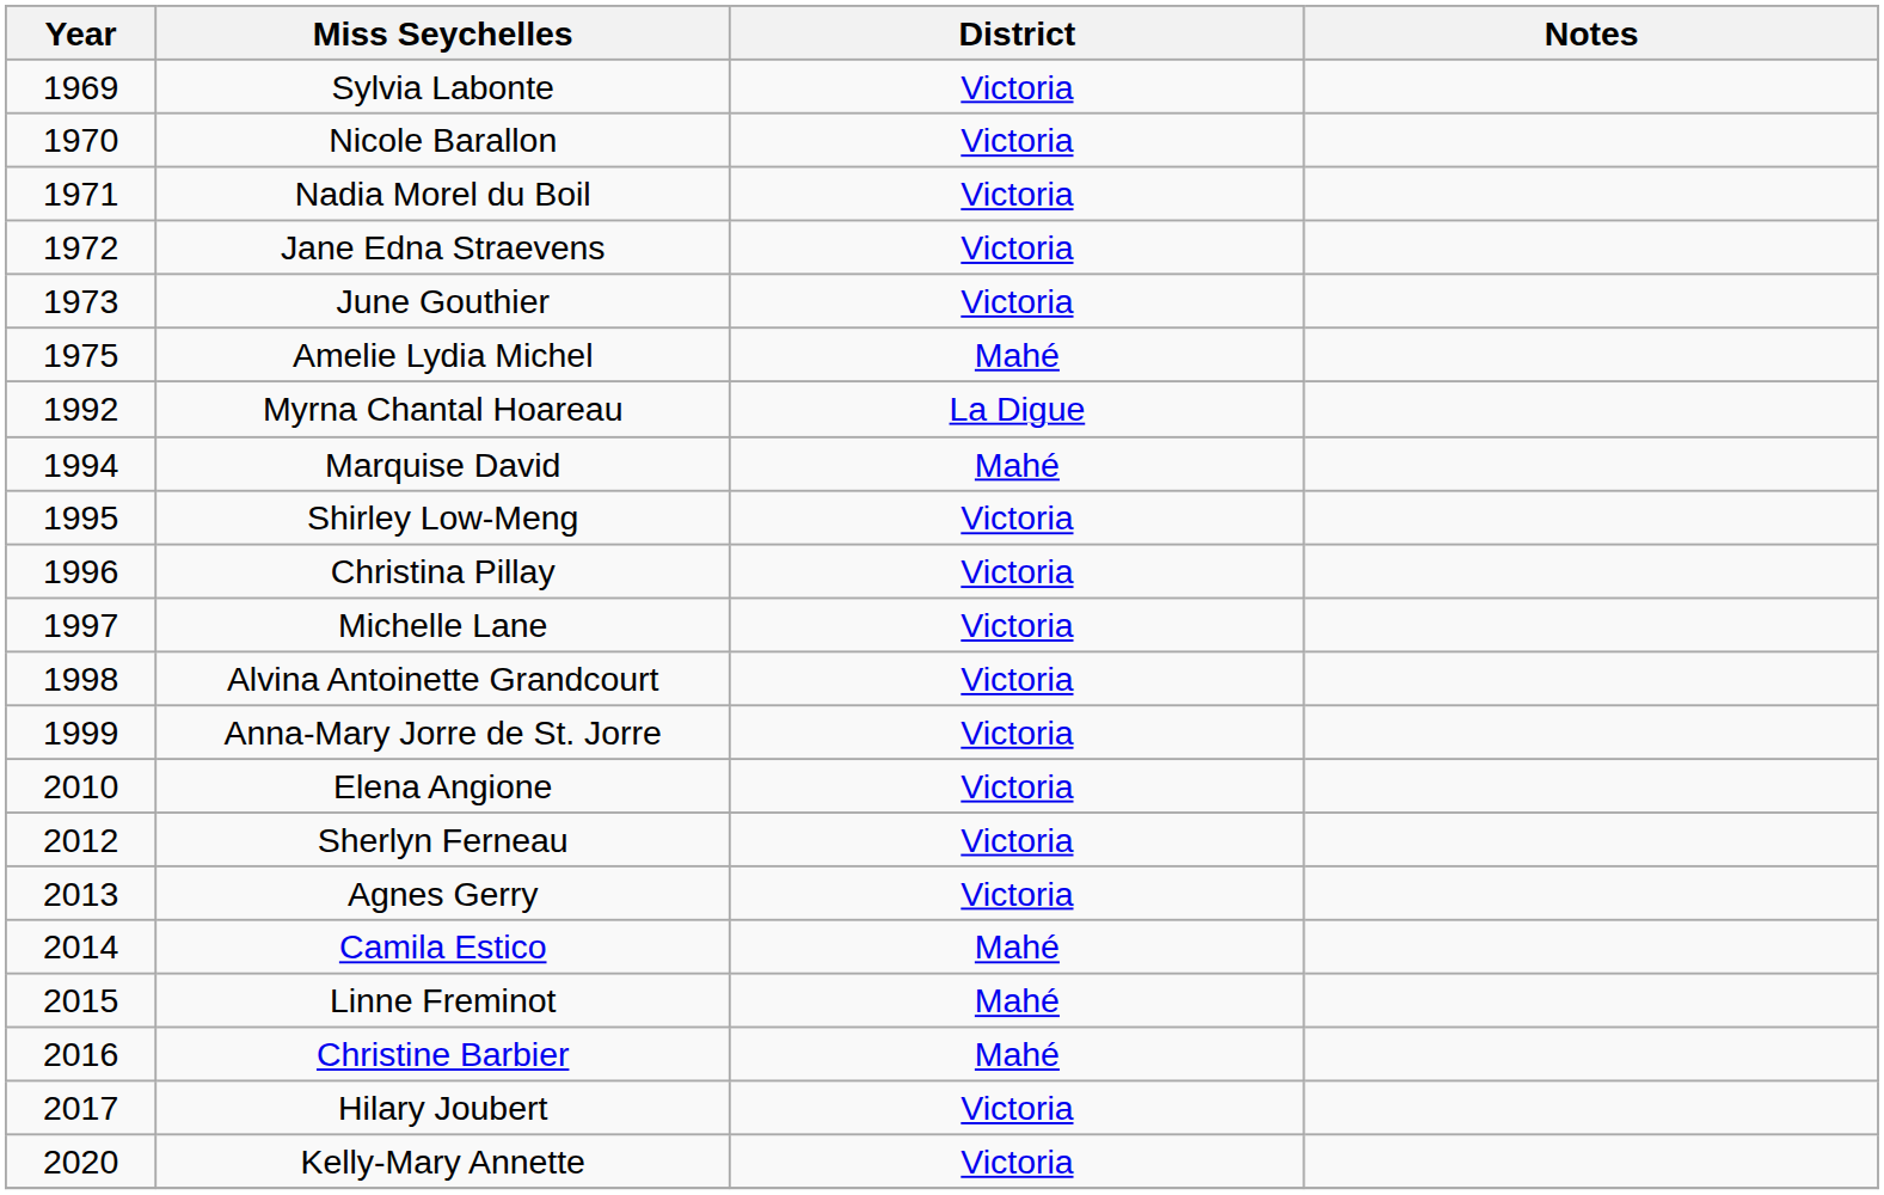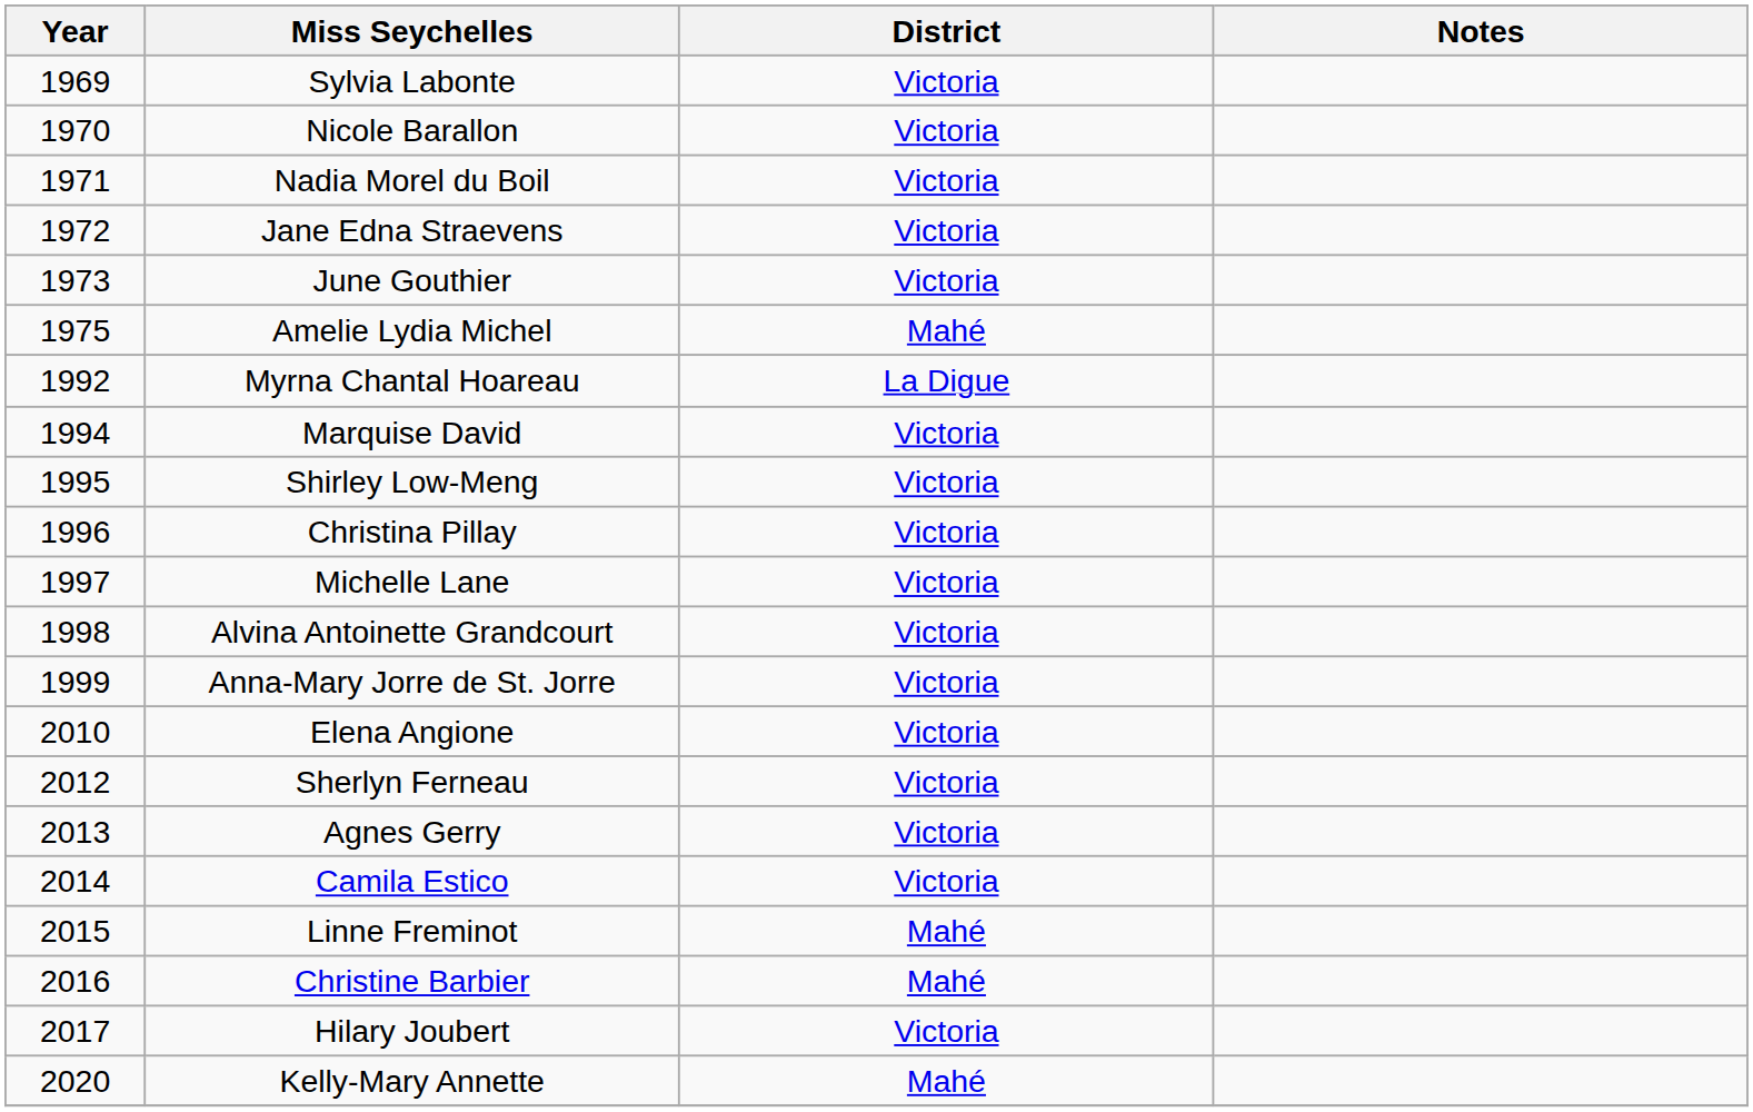 <table class="wikitable sortable" style="font-size: 95%; text-align:center;">
 <tr>
 <th width="60">Year</th>
 <th width="250">Miss Seychelles</th>
 <th width="250">District</th>
 <th width="250">Notes</th>
 </tr>
 <tr>
 <td>1969</td>
 <td>Sylvia Labonte</td>
 <td><a href='#'>Victoria</a></td>
 <td></td>
 </tr>
 <tr>
 <td>1970</td>
 <td>Nicole Barallon</td>
 <td><a href='#'>Victoria</a></td>
 <td></td>
 </tr>
 <tr>
 <td>1971</td>
 <td>Nadia Morel du Boil</td>
 <td><a href='#'>Victoria</a></td>
 <td></td>
 </tr>
 <tr>
 <td>1972</td>
 <td>Jane Edna Straevens</td>
 <td><a href='#'>Victoria</a></td>
 <td></td>
 </tr>
 <tr>
 <td>1973</td>
 <td>June Gouthier</td>
 <td><a href='#'>Victoria</a></td>
 <td></td>
 </tr>
 <tr>
 <td>1975</td>
 <td>Amelie Lydia Michel</td>
 <td><a href='#'>Mahé</a></td>
 <td></td>
 </tr>
 <tr>
 <td>1992</td>
 <td>Myrna Chantal Hoareau</td>
 <td><a href='#'>La Digue</a></td>
 <td></td>
 </tr>
 <tr>
 <td>1994</td>
 <td>Marquise David</td>
-<td><a href='#'>Mahé</a></td>
+<td><a href='#'>Victoria</a></td>
 <td></td>
 </tr>
 <tr>
 <td>1995</td>
 <td>Shirley Low-Meng</td>
 <td><a href='#'>Victoria</a></td>
 <td></td>
 </tr>
 <tr>
 <td>1996</td>
 <td>Christina Pillay</td>
 <td><a href='#'>Victoria</a></td>
 <td></td>
 </tr>
 <tr>
 <td>1997</td>
 <td>Michelle Lane</td>
 <td><a href='#'>Victoria</a></td>
 <td></td>
 </tr>
 <tr>
 <td>1998</td>
 <td>Alvina Antoinette Grandcourt</td>
 <td><a href='#'>Victoria</a></td>
 <td></td>
 </tr>
 <tr>
 <td>1999</td>
 <td>Anna-Mary Jorre de St. Jorre</td>
 <td><a href='#'>Victoria</a></td>
 <td></td>
 </tr>
 <tr>
 <td>2010</td>
 <td>Elena Angione</td>
 <td><a href='#'>Victoria</a></td>
 <td></td>
 </tr>
 <tr>
 <td>2012</td>
 <td>Sherlyn Ferneau</td>
 <td><a href='#'>Victoria</a></td>
 <td></td>
 </tr>
 <tr>
 <td>2013</td>
 <td>Agnes Gerry</td>
 <td><a href='#'>Victoria</a></td>
 <td></td>
 </tr>
 <tr>
 <td>2014</td>
 <td><a href='#'>Camila Estico</a></td>
-<td><a href='#'>Mahé</a></td>
+<td><a href='#'>Victoria</a></td>
 <td></td>
 </tr>
 <tr>
 <td>2015</td>
 <td>Linne Freminot</td>
 <td><a href='#'>Mahé</a></td>
 <td></td>
 </tr>
 <tr>
 <td>2016</td>
 <td><a href='#'>Christine Barbier</a></td>
 <td><a href='#'>Mahé</a></td>
 <td></td>
 </tr>
 <tr>
 <td>2017</td>
 <td>Hilary Joubert</td>
 <td><a href='#'>Victoria</a></td>
 <td></td>
 </tr>
 <tr>
 <td>2020</td>
 <td>Kelly-Mary Annette</td>
-<td><a href='#'>Victoria</a></td>
+<td><a href='#'>Mahé</a></td>
 <td></td>
 </tr>
 <tr>
 </tr>
 </table>
